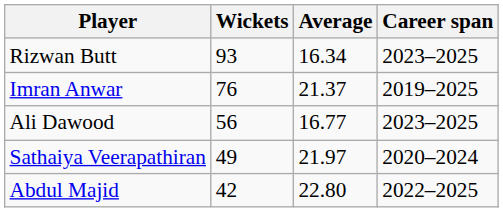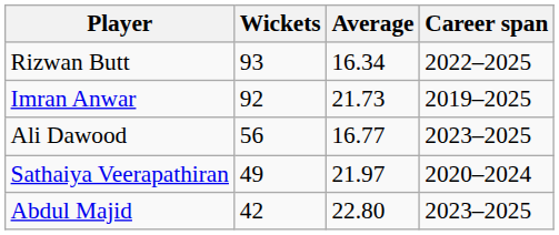 <table class="wikitable">
 <tr>
 <th>Player</th>
 <th>Wickets</th>
 <th>Average</th>
 <th>Career span</th>
 </tr>
 <tr>
 <td>Rizwan Butt</td>
 <td>93</td>
 <td>16.34</td>
-<td>2023–2025</td>
+<td>2022–2025</td>
 </tr>
 <tr>
 <td><a href='#'>Imran Anwar</a></td>
-<td>76</td>
-<td>21.37</td>
+<td>92</td>
+<td>21.73</td>
 <td>2019–2025</td>
 </tr>
 <tr>
 <td>Ali Dawood</td>
 <td>56</td>
 <td>16.77</td>
 <td>2023–2025</td>
 </tr>
 <tr>
 <td><a href='#'>Sathaiya Veerapathiran</a></td>
 <td>49</td>
 <td>21.97</td>
 <td>2020–2024</td>
 </tr>
 <tr>
 <td><a href='#'>Abdul Majid</a></td>
 <td>42</td>
 <td>22.80</td>
-<td>2022–2025</td>
+<td>2023–2025</td>
 </tr>
 </table>
